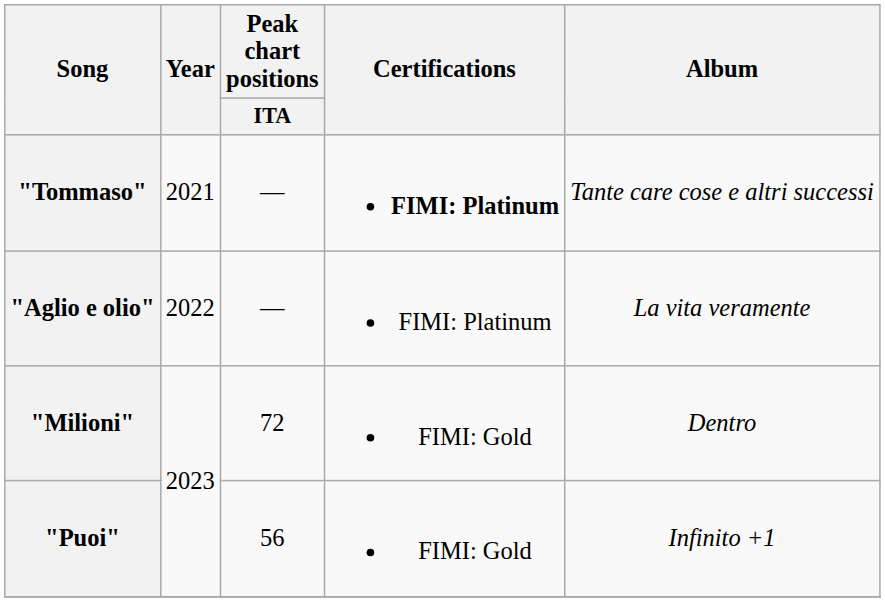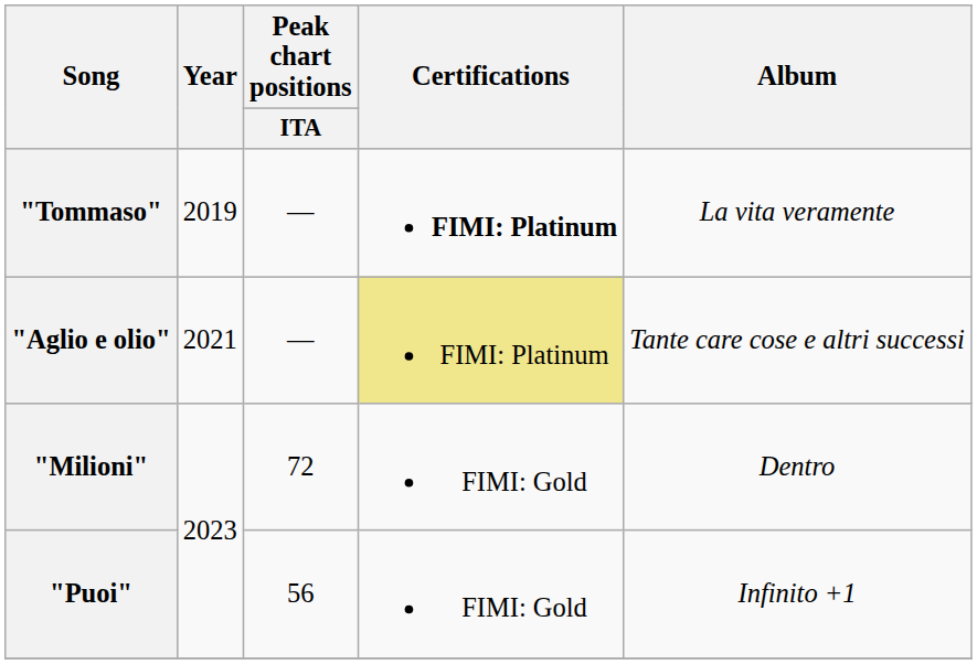 <table class="wikitable plainrowheaders" style="text-align:center;">
 <tr>
 <th scope="col" rowspan="2">Song</th>
 <th scope="col" rowspan="2">Year</th>
 <th scope="col">Peak<br>chart<br>positions</th>
 <th scope="col" rowspan="2">Certifications</th>
 <th scope="col" rowspan="2">Album</th>
 </tr>
 <tr>
 <th scope="col" style="width:3em;font-size:90%;">ITA<br></th>
 </tr>
 <tr>
 <th scope="row">"Tommaso"</th>
-<td>2021</td>
+<td>2019</td>
 <td>—</td>
 <td><strong><br><ul><li>FIMI: Platinum</li></ul></strong></td>
-<td><em>Tante care cose e altri successi</em></td>
+<td><em>La vita veramente</em></td>
 </tr>
 <tr>
 <th scope="row">"Aglio e olio"<br></th>
-<td>2022</td>
+<td>2021</td>
 <td>—</td>
-<td><br><ul><li>FIMI: Platinum</li></ul></td>
-<td><em>La vita veramente</em></td>
+<td style="background: khaki;"><br><ul><li>FIMI: Platinum</li></ul></td>
+<td><em>Tante care cose e altri successi</em></td>
 </tr>
 <tr>
 <th scope="row">"Milioni"<br></th>
 <td rowspan="2">2023</td>
 <td>72</td>
 <td><br><ul><li>FIMI: Gold</li></ul></td>
 <td><em>Dentro</em></td>
 </tr>
 <tr>
 <th scope="row">"Puoi"<br></th>
 <td>56</td>
 <td><br><ul><li>FIMI: Gold</li></ul></td>
 <td><em>Infinito +1</em></td>
 </tr>
 <tr>
 </tr>
 </table>
